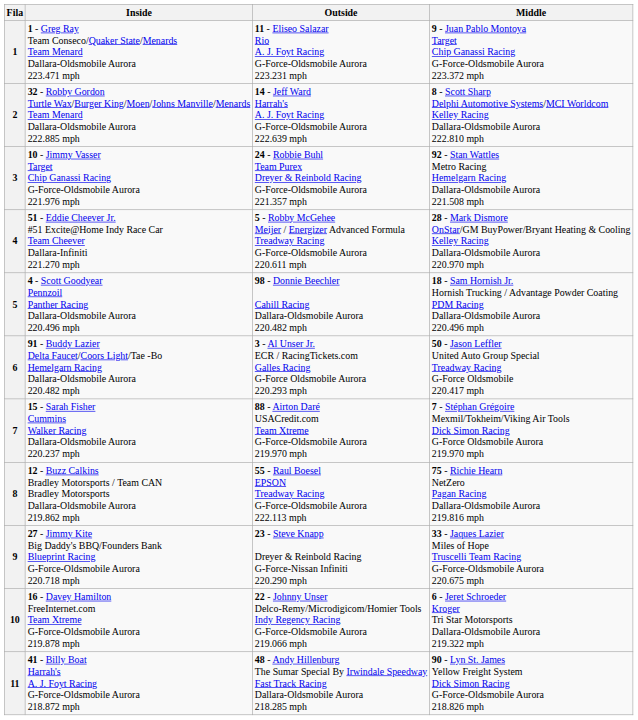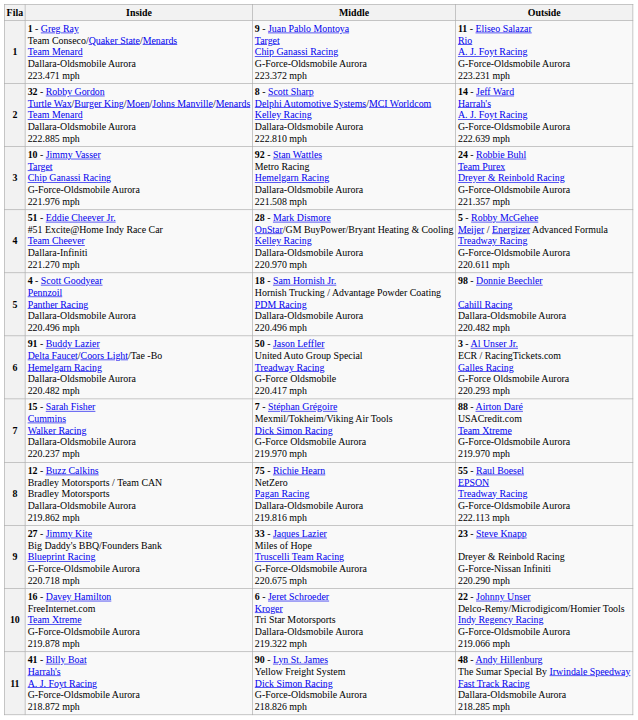 <table class="wikitable" style="font-size: 95%;">
 <tr>
 <th>Fila</th>
 <th>Inside</th>
+<th>Middle</th>
 <th>Outside</th>
-<th>Middle</th>
 </tr>
 <tr>
 <th>1</th>
 <td> <strong>1</strong> - <a href='#'>Greg Ray</a><br>Team Conseco/<a href='#'>Quaker State</a>/<a href='#'>Menards</a><br><a href='#'>Team Menard</a><br>Dallara-Oldsmobile Aurora<br>223.471 mph</td>
+<td> <strong>9</strong> - <a href='#'>Juan Pablo Montoya</a> <strong></strong><br><a href='#'>Target</a><br><a href='#'>Chip Ganassi Racing</a><br>G-Force-Oldsmobile Aurora<br>223.372 mph</td>
 <td> <strong>11</strong> - <a href='#'>Eliseo Salazar</a><br><a href='#'>Rio</a><br><a href='#'>A. J. Foyt Racing</a><br>G-Force-Oldsmobile Aurora<br>223.231 mph</td>
-<td> <strong>9</strong> - <a href='#'>Juan Pablo Montoya</a> <strong></strong><br><a href='#'>Target</a><br><a href='#'>Chip Ganassi Racing</a><br>G-Force-Oldsmobile Aurora<br>223.372 mph</td>
 </tr>
 <tr>
 <th>2</th>
 <td> <strong>32</strong> - <a href='#'>Robby Gordon</a><br><a href='#'>Turtle Wax</a>/<a href='#'>Burger King</a>/<a href='#'>Moen</a>/<a href='#'>Johns Manville</a>/<a href='#'>Menards</a><br><a href='#'>Team Menard</a><br>Dallara-Oldsmobile Aurora<br>222.885 mph</td>
+<td> <strong>8</strong> - <a href='#'>Scott Sharp</a><br><a href='#'>Delphi Automotive Systems</a>/<a href='#'>MCI Worldcom</a><br><a href='#'>Kelley Racing</a><br>Dallara-Oldsmobile Aurora<br>222.810 mph</td>
 <td> <strong>14</strong> - <a href='#'>Jeff Ward</a><br><a href='#'>Harrah's</a><br><a href='#'>A. J. Foyt Racing</a><br>G-Force-Oldsmobile Aurora<br>222.639 mph</td>
-<td> <strong>8</strong> - <a href='#'>Scott Sharp</a><br><a href='#'>Delphi Automotive Systems</a>/<a href='#'>MCI Worldcom</a><br><a href='#'>Kelley Racing</a><br>Dallara-Oldsmobile Aurora<br>222.810 mph</td>
 </tr>
 <tr>
 <th>3</th>
 <td> <strong>10</strong> - <a href='#'>Jimmy Vasser</a><br><a href='#'>Target</a><br><a href='#'>Chip Ganassi Racing</a><br>G-Force-Oldsmobile Aurora<br>221.976 mph</td>
+<td> <strong>92</strong> - <a href='#'>Stan Wattles</a><br>Metro Racing<br><a href='#'>Hemelgarn Racing</a><br>Dallara-Oldsmobile Aurora<br>221.508 mph</td>
 <td> <strong>24</strong> - <a href='#'>Robbie Buhl</a><br><a href='#'>Team Purex</a><br><a href='#'>Dreyer & Reinbold Racing</a><br>G-Force-Oldsmobile Aurora<br>221.357 mph</td>
-<td> <strong>92</strong> - <a href='#'>Stan Wattles</a><br>Metro Racing<br><a href='#'>Hemelgarn Racing</a><br>Dallara-Oldsmobile Aurora<br>221.508 mph</td>
 </tr>
 <tr>
 <th>4</th>
 <td> <strong>51</strong> - <a href='#'>Eddie Cheever Jr.</a> <strong></strong><br>#51 Excite@Home Indy Race Car<br><a href='#'>Team Cheever</a><br>Dallara-Infiniti<br>221.270 mph</td>
+<td> <strong>28</strong> - <a href='#'>Mark Dismore</a><br><a href='#'>OnStar</a>/GM BuyPower/Bryant Heating & Cooling<br><a href='#'>Kelley Racing</a><br>Dallara-Oldsmobile Aurora<br>220.970 mph</td>
 <td> <strong>5</strong> - <a href='#'>Robby McGehee</a><br><a href='#'>Meijer</a> / <a href='#'>Energizer</a> Advanced Formula<br><a href='#'>Treadway Racing</a><br>G-Force-Oldsmobile Aurora<br>220.611 mph</td>
-<td> <strong>28</strong> - <a href='#'>Mark Dismore</a><br><a href='#'>OnStar</a>/GM BuyPower/Bryant Heating & Cooling<br><a href='#'>Kelley Racing</a><br>Dallara-Oldsmobile Aurora<br>220.970 mph</td>
 </tr>
 <tr>
 <th>5</th>
 <td> <strong>4</strong> - <a href='#'>Scott Goodyear</a><br><a href='#'>Pennzoil</a><br><a href='#'>Panther Racing</a><br>Dallara-Oldsmobile Aurora<br>220.496 mph</td>
+<td> <strong>18</strong> - <a href='#'>Sam Hornish Jr.</a> <strong></strong><br>Hornish Trucking / Advantage Powder Coating<br><a href='#'>PDM Racing</a><br>Dallara-Oldsmobile Aurora<br>220.496 mph</td>
 <td> <strong>98</strong> - <a href='#'>Donnie Beechler</a><br><br><a href='#'>Cahill Racing</a><br>Dallara-Oldsmobile Aurora<br>220.482 mph</td>
-<td> <strong>18</strong> - <a href='#'>Sam Hornish Jr.</a> <strong></strong><br>Hornish Trucking / Advantage Powder Coating<br><a href='#'>PDM Racing</a><br>Dallara-Oldsmobile Aurora<br>220.496 mph</td>
 </tr>
 <tr>
 <th>6</th>
 <td> <strong>91</strong> - <a href='#'>Buddy Lazier</a> <strong></strong><br><a href='#'>Delta Faucet</a>/<a href='#'>Coors Light</a>/Tae -Bo<br><a href='#'>Hemelgarn Racing</a><br>Dallara-Oldsmobile Aurora<br>220.482 mph</td>
+<td> <strong>50</strong> - <a href='#'>Jason Leffler</a> <strong></strong><br>United Auto Group Special <br><a href='#'>Treadway Racing</a><br>G-Force	Oldsmobile<br>220.417 mph</td>
 <td> <strong>3</strong> - <a href='#'>Al Unser Jr.</a> <strong></strong><br>ECR / RacingTickets.com<br><a href='#'>Galles Racing</a><br>G-Force	Oldsmobile Aurora<br>220.293 mph</td>
-<td> <strong>50</strong> - <a href='#'>Jason Leffler</a> <strong></strong><br>United Auto Group Special <br><a href='#'>Treadway Racing</a><br>G-Force	Oldsmobile<br>220.417 mph</td>
 </tr>
 <tr>
 <th>7</th>
 <td> <strong>15</strong> - <a href='#'>Sarah Fisher</a> <strong></strong><br><a href='#'>Cummins</a><br><a href='#'>Walker Racing</a><br>Dallara-Oldsmobile Aurora<br>220.237 mph</td>
+<td> <strong>7</strong> - <a href='#'>Stéphan Grégoire</a><br>Mexmil/Tokheim/Viking Air Tools<br><a href='#'>Dick Simon Racing</a><br>G-Force	Oldsmobile Aurora<br>219.970 mph</td>
 <td> <strong>88</strong> - <a href='#'>Airton Daré</a> <strong></strong><br>USACredit.com<br><a href='#'>Team Xtreme</a><br>G-Force-Oldsmobile Aurora<br>219.970 mph</td>
-<td> <strong>7</strong> - <a href='#'>Stéphan Grégoire</a><br>Mexmil/Tokheim/Viking Air Tools<br><a href='#'>Dick Simon Racing</a><br>G-Force	Oldsmobile Aurora<br>219.970 mph</td>
 </tr>
 <tr>
 <th>8</th>
 <td> <strong>12</strong> - <a href='#'>Buzz Calkins</a><br>Bradley Motorsports / Team CAN<br>Bradley Motorsports<br>Dallara-Oldsmobile Aurora<br>219.862 mph</td>
+<td> <strong>75</strong> - <a href='#'>Richie Hearn</a><br>NetZero<br><a href='#'>Pagan Racing</a><br>Dallara-Oldsmobile Aurora<br>219.816 mph</td>
 <td> <strong>55</strong> - <a href='#'>Raul Boesel</a><br><a href='#'>EPSON</a><br><a href='#'>Treadway Racing</a><br>G-Force-Oldsmobile Aurora<br>222.113 mph</td>
-<td> <strong>75</strong> - <a href='#'>Richie Hearn</a><br>NetZero<br><a href='#'>Pagan Racing</a><br>Dallara-Oldsmobile Aurora<br>219.816 mph</td>
 </tr>
 <tr>
 <th>9</th>
 <td> <strong>27</strong> - <a href='#'>Jimmy Kite</a><br>Big Daddy's BBQ/Founders Bank<br><a href='#'>Blueprint Racing</a><br>G-Force-Oldsmobile Aurora<br> 220.718 mph</td>
+<td> <strong>33</strong> - <a href='#'>Jaques Lazier</a> <strong></strong><br>Miles of Hope<br><a href='#'>Truscelli Team Racing</a><br>G-Force-Oldsmobile Aurora<br>220.675 mph</td>
 <td> <strong>23</strong> - <a href='#'>Steve Knapp</a><br><br>Dreyer & Reinbold Racing<br>G-Force-Nissan Infiniti<br>220.290 mph</td>
-<td> <strong>33</strong> - <a href='#'>Jaques Lazier</a> <strong></strong><br>Miles of Hope<br><a href='#'>Truscelli Team Racing</a><br>G-Force-Oldsmobile Aurora<br>220.675 mph</td>
 </tr>
 <tr>
 <th>10</th>
 <td> <strong>16</strong> - <a href='#'>Davey Hamilton</a><br>FreeInternet.com<br><a href='#'>Team Xtreme</a><br>G-Force-Oldsmobile Aurora<br>219.878 mph</td>
+<td> <strong>6</strong> - <a href='#'>Jeret Schroeder</a><br><a href='#'>Kroger</a><br>Tri Star Motorsports<br>Dallara-Oldsmobile Aurora<br>219.322 mph</td>
 <td> <strong>22</strong> - <a href='#'>Johnny Unser</a><br>Delco-Remy/Microdigicom/Homier Tools<br><a href='#'>Indy Regency Racing</a><br>G-Force-Oldsmobile Aurora<br>219.066 mph</td>
-<td> <strong>6</strong> - <a href='#'>Jeret Schroeder</a><br><a href='#'>Kroger</a><br>Tri Star Motorsports<br>Dallara-Oldsmobile Aurora<br>219.322 mph</td>
 </tr>
 <tr>
 <th>11</th>
 <td> <strong>41</strong> - <a href='#'>Billy Boat</a><br><a href='#'>Harrah's</a><br><a href='#'>A. J. Foyt Racing</a><br>G-Force-Oldsmobile Aurora<br>218.872 mph</td>
+<td> <strong>90</strong> - <a href='#'>Lyn St. James</a><br>Yellow Freight System<br><a href='#'>Dick Simon Racing</a><br>G-Force-Oldsmobile Aurora<br>218.826 mph</td>
 <td> <strong>48</strong> - <a href='#'>Andy Hillenburg</a> <strong></strong><br>The Sumar Special By <a href='#'>Irwindale Speedway</a><br><a href='#'>Fast Track Racing</a><br>Dallara-Oldsmobile Aurora<br>218.285 mph</td>
-<td> <strong>90</strong> - <a href='#'>Lyn St. James</a><br>Yellow Freight System<br><a href='#'>Dick Simon Racing</a><br>G-Force-Oldsmobile Aurora<br>218.826 mph</td>
 </tr>
 </table>
